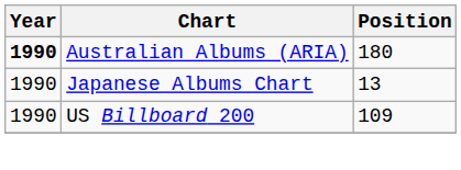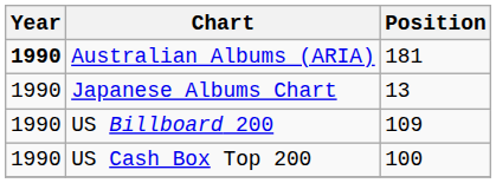 <table class="wikitable sortable plainrowheaders">
 <tr>
 <th>Year</th>
 <th>Chart</th>
 <th>Position</th>
 </tr>
 <tr>
 <td><strong>1990</strong></td>
 <td><a href='#'>Australian Albums (ARIA)</a></td>
-<td>180</td>
+<td>181</td>
 </tr>
 <tr>
 <td>1990</td>
 <td><a href='#'>Japanese Albums Chart</a></td>
 <td>13</td>
 </tr>
 <tr>
 <td>1990</td>
 <td>US <a href='#'><em>Billboard</em> 200</a></td>
 <td>109</td>
 </tr>
 <tr>
+<td>1990</td>
+<td>US <a href='#'>Cash Box</a> Top 200</td>
+<td>100</td>
+</tr>
+<tr>
 </tr>
 </table>
